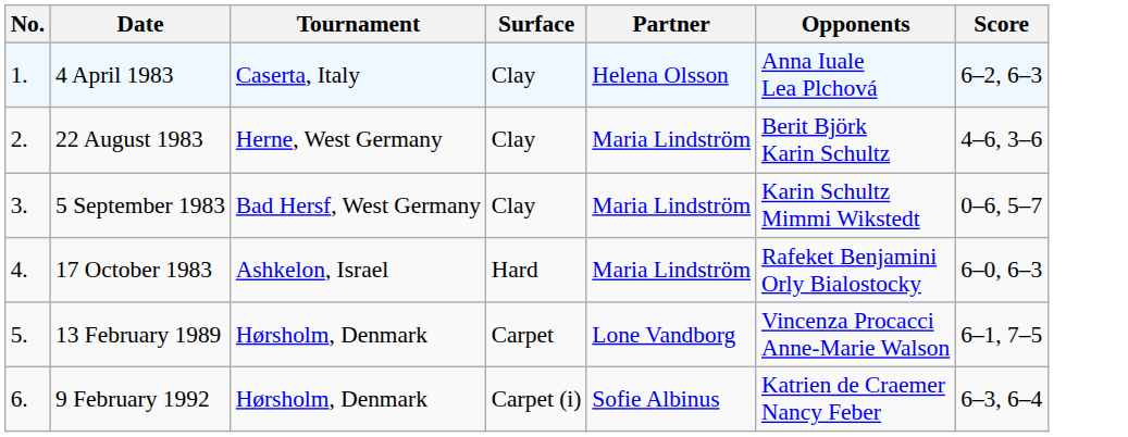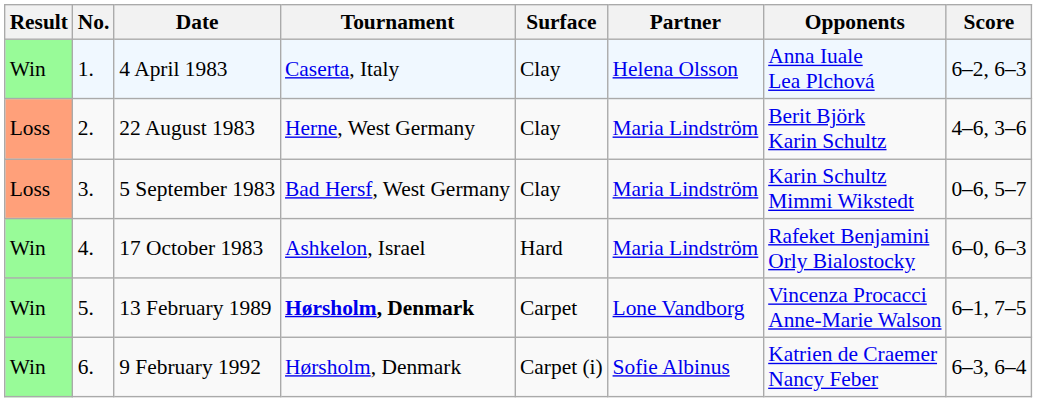 <table class="sortable wikitable" style="font-size:97%">
 <tr>
+<th>Result</th>
 <th>No.</th>
 <th>Date</th>
 <th>Tournament</th>
 <th>Surface</th>
 <th>Partner</th>
 <th>Opponents</th>
 <th>Score</th>
 </tr>
 <tr bgcolor=f0f8ff>
+<td style="background:#98fb98;">Win</td>
 <td>1.</td>
 <td>4 April 1983</td>
 <td><a href='#'>Caserta</a>, Italy</td>
 <td>Clay</td>
 <td> <a href='#'>Helena Olsson</a></td>
 <td> <a href='#'>Anna Iuale</a> <br>  <a href='#'>Lea Plchová</a></td>
 <td>6–2, 6–3</td>
 </tr>
 <tr>
+<td style="background:#ffa07a;">Loss</td>
 <td>2.</td>
 <td>22 August 1983</td>
 <td><a href='#'>Herne</a>, West Germany</td>
 <td>Clay</td>
 <td> <a href='#'>Maria Lindström</a></td>
 <td> <a href='#'>Berit Björk</a> <br>  <a href='#'>Karin Schultz</a></td>
 <td>4–6, 3–6</td>
 </tr>
 <tr>
+<td style="background:#ffa07a;">Loss</td>
 <td>3.</td>
 <td>5 September 1983</td>
 <td><a href='#'>Bad Hersf</a>, West Germany</td>
 <td>Clay</td>
 <td> <a href='#'>Maria Lindström</a></td>
 <td> <a href='#'>Karin Schultz</a> <br>  <a href='#'>Mimmi Wikstedt</a></td>
 <td>0–6, 5–7</td>
 </tr>
 <tr>
+<td style="background:#98fb98;">Win</td>
 <td>4.</td>
 <td>17 October 1983</td>
 <td><a href='#'>Ashkelon</a>, Israel</td>
 <td>Hard</td>
 <td> <a href='#'>Maria Lindström</a></td>
 <td> <a href='#'>Rafeket Benjamini</a> <br>  <a href='#'>Orly Bialostocky</a></td>
 <td>6–0, 6–3</td>
 </tr>
 <tr>
+<td style="background:#98fb98;">Win</td>
 <td>5.</td>
 <td>13 February 1989</td>
-<td><a href='#'>Hørsholm</a>, Denmark</td>
+<td><strong><a href='#'>Hørsholm</a>, Denmark</strong></td>
 <td>Carpet</td>
 <td> <a href='#'>Lone Vandborg</a></td>
 <td> <a href='#'>Vincenza Procacci</a> <br>  <a href='#'>Anne-Marie Walson</a></td>
 <td>6–1, 7–5</td>
 </tr>
 <tr>
+<td style="background:#98fb98;">Win</td>
 <td>6.</td>
 <td>9 February 1992</td>
 <td><a href='#'>Hørsholm</a>, Denmark</td>
 <td>Carpet (i)</td>
 <td> <a href='#'>Sofie Albinus</a></td>
 <td> <a href='#'>Katrien de Craemer</a> <br>  <a href='#'>Nancy Feber</a></td>
 <td>6–3, 6–4</td>
 </tr>
 </table>
